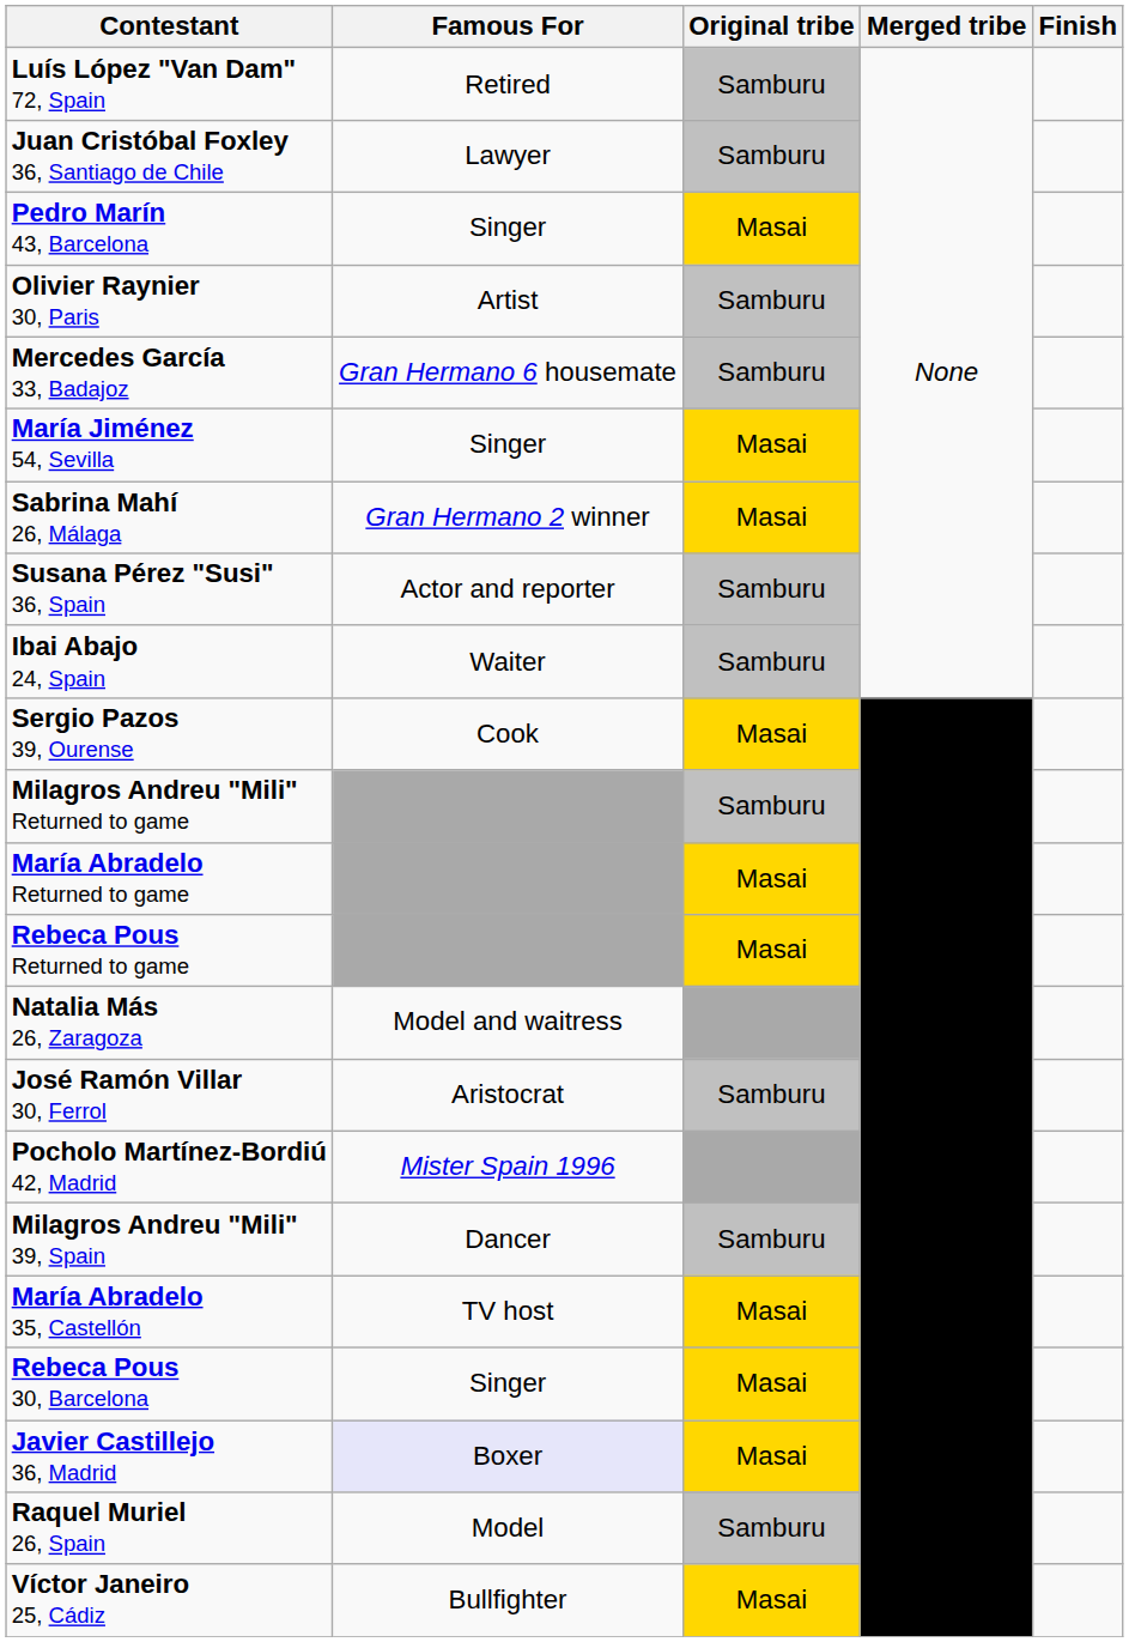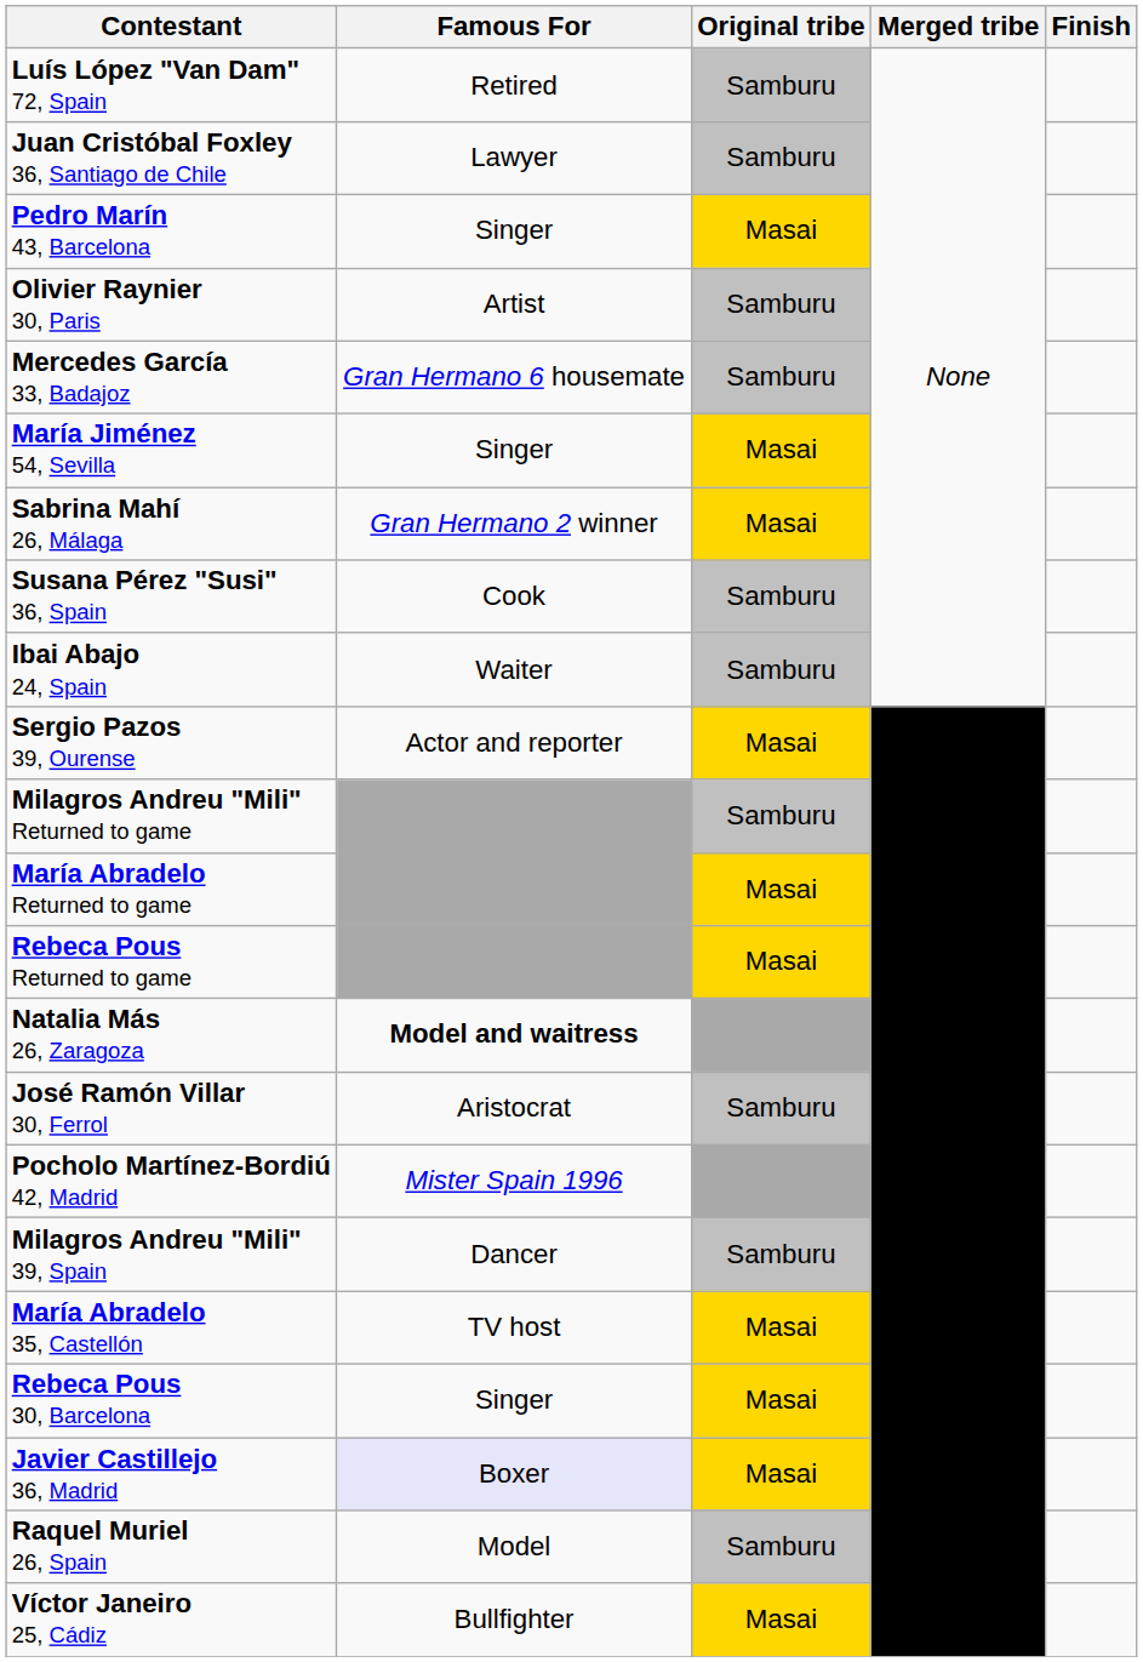 <table class="wikitable" style="margin:auto; text-align:center">
 <tr>
 <th>Contestant</th>
 <th>Famous For</th>
 <th>Original tribe</th>
 <th>Merged tribe</th>
 <th>Finish</th>
 </tr>
 <tr>
 <td align="left"><strong>Luís López "Van Dam" </strong><br><small>72, <a href='#'>Spain</a></small></td>
 <td>Retired</td>
 <td bgcolor="#C0C0C0">Samburu</td>
 <td rowspan="9"><em>None</em></td>
 <td></td>
 </tr>
 <tr>
 <td align="left"><strong>Juan Cristóbal Foxley</strong><br><small>36, <a href='#'>Santiago de Chile</a></small></td>
 <td>Lawyer</td>
 <td bgcolor="#C0C0C0">Samburu</td>
 <td></td>
 </tr>
 <tr>
 <td align="left"><strong><a href='#'>Pedro Marín</a></strong><br><small>43, <a href='#'>Barcelona</a></small></td>
 <td>Singer</td>
 <td bgcolor="#FFD700">Masai</td>
 <td></td>
 </tr>
 <tr>
 <td align="left"><strong>Olivier Raynier</strong><br><small>30, <a href='#'>Paris</a></small></td>
 <td>Artist</td>
 <td bgcolor="#C0C0C0">Samburu</td>
 <td></td>
 </tr>
 <tr>
 <td align="left"><strong>Mercedes García</strong><br><small>33, <a href='#'>Badajoz</a></small></td>
 <td><em><a href='#'>Gran Hermano 6</a></em> housemate</td>
 <td bgcolor="#C0C0C0">Samburu</td>
 <td></td>
 </tr>
 <tr>
 <td align="left"><strong><a href='#'>María Jiménez</a></strong><br><small>54, <a href='#'>Sevilla</a></small></td>
 <td>Singer</td>
 <td bgcolor="#FFD700">Masai</td>
 <td></td>
 </tr>
 <tr>
 <td align="left"><strong> Sabrina Mahí</strong><br><small>26, <a href='#'>Málaga</a></small></td>
 <td><em><a href='#'>Gran Hermano 2</a></em> winner</td>
 <td bgcolor="#FFD700">Masai</td>
 <td></td>
 </tr>
 <tr>
 <td align="left"><strong>Susana Pérez "Susi"</strong><br><small>36, <a href='#'>Spain</a></small></td>
-<td>Actor and reporter</td>
+<td>Cook</td>
 <td bgcolor="#C0C0C0">Samburu</td>
 <td></td>
 </tr>
 <tr>
 <td align="left"><strong>Ibai Abajo</strong><br><small>24, <a href='#'>Spain</a></small></td>
 <td>Waiter</td>
 <td bgcolor="#C0C0C0">Samburu</td>
 <td></td>
 </tr>
 <tr>
 <td align="left"><strong>Sergio Pazos</strong><br><small>39, <a href='#'>Ourense</a></small></td>
-<td>Cook</td>
+<td>Actor and reporter</td>
 <td bgcolor="#FFD700">Masai</td>
 <td rowspan=16 bgcolor="black"><span>Merged Tribe</span></td>
 <td></td>
 </tr>
 <tr>
 <td align="left"><strong>Milagros Andreu "Mili"</strong><br><small>Returned to game</small></td>
 <td bgcolor="darkgray"></td>
 <td bgcolor="#C0C0C0">Samburu</td>
 <td></td>
 </tr>
 <tr>
 <td align="left"><strong><a href='#'>María Abradelo</a></strong><br><small>Returned to game</small></td>
 <td bgcolor="darkgray"></td>
 <td bgcolor="#FFD700">Masai</td>
 <td></td>
 </tr>
 <tr>
 <td align="left"><strong><a href='#'>Rebeca Pous</a></strong><br><small>Returned to game</small></td>
 <td bgcolor="darkgray"></td>
 <td bgcolor="#FFD700">Masai</td>
 <td></td>
 </tr>
 <tr>
 <td align="left"><strong>Natalia Más</strong><br><small>26, <a href='#'>Zaragoza</a></small></td>
-<td>Model and waitress</td>
+<td><strong>Model and waitress</strong></td>
 <td bgcolor="darkgray"></td>
 <td></td>
 </tr>
 <tr>
 <td align="left"><strong>José Ramón Villar</strong><br><small>30, <a href='#'>Ferrol</a></small></td>
 <td>Aristocrat</td>
 <td bgcolor="#C0C0C0">Samburu</td>
 <td></td>
 </tr>
 <tr>
 <td align="left"><strong>Pocholo Martínez-Bordiú</strong><br><small>42, <a href='#'>Madrid</a></small></td>
 <td><em><a href='#'>Mister Spain 1996</a></em></td>
 <td bgcolor="darkgray"></td>
 <td></td>
 </tr>
 <tr>
 <td align="left"><strong>Milagros Andreu "Mili"</strong><br><small>39, <a href='#'>Spain</a></small></td>
 <td>Dancer</td>
 <td bgcolor="#C0C0C0">Samburu</td>
 <td></td>
 </tr>
 <tr>
 <td align="left"><strong><a href='#'>María Abradelo</a></strong><br><small>35, <a href='#'>Castellón</a></small></td>
 <td>TV host</td>
 <td bgcolor="#FFD700">Masai</td>
 <td></td>
 </tr>
 <tr>
 <td align="left"><strong><a href='#'>Rebeca Pous</a></strong><br><small>30, <a href='#'>Barcelona</a></small></td>
 <td>Singer</td>
 <td bgcolor="#FFD700">Masai</td>
 <td></td>
 </tr>
 <tr>
 <td align="left"><strong><a href='#'>Javier Castillejo</a></strong><br><small>36, <a href='#'>Madrid</a></small></td>
 <td style="background: lavender;">Boxer</td>
 <td bgcolor="#FFD700">Masai</td>
 <td></td>
 </tr>
 <tr>
 <td align="left"><strong>Raquel Muriel</strong><br><small>26, <a href='#'>Spain</a></small></td>
 <td>Model</td>
 <td bgcolor="#C0C0C0">Samburu</td>
 <td></td>
 </tr>
 <tr>
 <td align="left"><strong>Víctor Janeiro</strong><br><small>25, <a href='#'>Cádiz</a></small></td>
 <td>Bullfighter</td>
 <td bgcolor="#FFD700">Masai</td>
 <td></td>
 </tr>
 </table>
